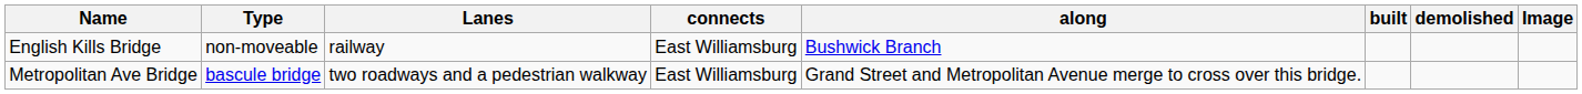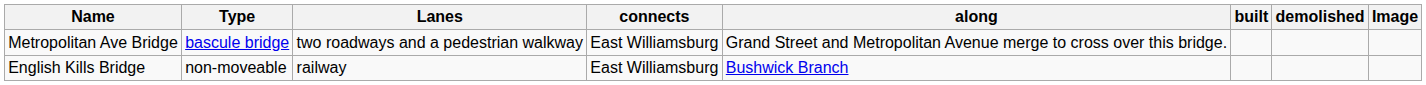 <table class="wikitable">
 <tr>
 <th>Name</th>
 <th>Type</th>
 <th>Lanes</th>
 <th>connects</th>
 <th>along</th>
 <th>built</th>
 <th>demolished</th>
 <th>Image</th>
 </tr>
 <tr>
+<td>Metropolitan Ave Bridge</td>
+<td><a href='#'>bascule bridge</a></td>
+<td>two roadways and a pedestrian walkway</td>
+<td>East Williamsburg</td>
+<td>Grand Street and Metropolitan Avenue merge to cross over this bridge.</td>
+<td></td>
+<td></td>
+<td></td>
+</tr>
+<tr>
 <td>English Kills Bridge</td>
 <td>non-moveable</td>
 <td>railway</td>
 <td>East Williamsburg</td>
 <td><a href='#'>Bushwick Branch</a></td>
 <td></td>
 <td></td>
 <td></td>
 </tr>
-<tr>
-<td>Metropolitan Ave Bridge</td>
-<td><a href='#'>bascule bridge</a></td>
-<td>two roadways and a pedestrian walkway</td>
-<td>East Williamsburg</td>
-<td>Grand Street and Metropolitan Avenue merge to cross over this bridge.</td>
-<td></td>
-<td></td>
-<td></td>
-</tr>
 </table>
